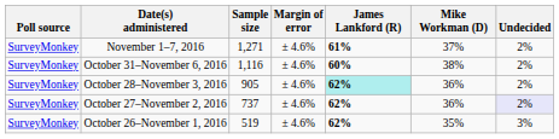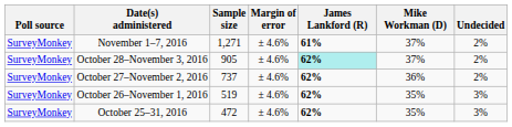 <table class="wikitable" style="font-size:90%;">
 <tr valign= bottom>
 <th>Poll source</th>
 <th>Date(s)<br>administered</th>
 <th>Sample<br>size</th>
 <th>Margin of<br>error</th>
 <th style="width:100px;">James<br>Lankford (R)</th>
 <th style="width:100px;">Mike<br>Workman (D)</th>
 <th>Undecided</th>
 </tr>
 <tr>
 <td><a href='#'>SurveyMonkey</a></td>
 <td align=center>November 1–7, 2016</td>
 <td align=center>1,271</td>
 <td align=center>± 4.6%</td>
 <td><strong>61%</strong></td>
 <td align=center>37%</td>
 <td align=center>2%</td>
 </tr>
 <tr>
 <td><a href='#'>SurveyMonkey</a></td>
-<td align=center>October 31–November 6, 2016</td>
-<td align=center>1,116</td>
-<td align=center>± 4.6%</td>
-<td><strong>60%</strong></td>
-<td align=center>38%</td>
-<td align=center>2%</td>
-</tr>
-<tr>
-<td><a href='#'>SurveyMonkey</a></td>
 <td align=center>October 28–November 3, 2016</td>
 <td align=center>905</td>
 <td align=center>± 4.6%</td>
 <td style="background: paleturquoise;"><strong>62%</strong></td>
-<td align=center>36%</td>
+<td align=center>37%</td>
 <td align=center>2%</td>
 </tr>
 <tr>
 <td><a href='#'>SurveyMonkey</a></td>
 <td align=center>October 27–November 2, 2016</td>
 <td align=center>737</td>
 <td align=center>± 4.6%</td>
 <td><strong>62%</strong></td>
 <td align=center>36%</td>
-<td align=center style="background: lavender;">2%</td>
+<td align=center>2%</td>
 </tr>
 <tr>
 <td><a href='#'>SurveyMonkey</a></td>
 <td align=center>October 26–November 1, 2016</td>
 <td align=center>519</td>
 <td align=center>± 4.6%</td>
 <td><strong>62%</strong></td>
 <td align=center>35%</td>
 <td align=center>3%</td>
 </tr>
+<tr>
+<td><a href='#'>SurveyMonkey</a></td>
+<td align=center>October 25–31, 2016</td>
+<td align=center>472</td>
+<td align=center>± 4.6%</td>
+<td><strong>62%</strong></td>
+<td align=center>35%</td>
+<td align=center>3%</td>
+</tr>
 </table>
